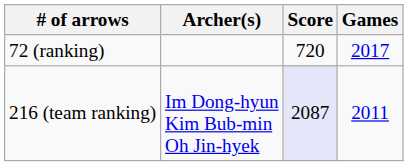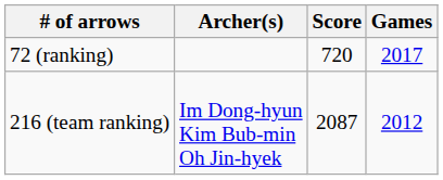 <table class="wikitable">
 <tr>
 <th># of arrows</th>
 <th>Archer(s)</th>
 <th>Score</th>
 <th>Games</th>
 </tr>
 <tr>
 <td>72 (ranking)</td>
 <td></td>
 <td align=center>720</td>
 <td align=center><a href='#'>2017</a></td>
 </tr>
 <tr>
 <td>216 (team ranking)</td>
 <td> <br> <a href='#'>Im Dong-hyun</a> <br> <a href='#'>Kim Bub-min</a> <br> <a href='#'>Oh Jin-hyek</a></td>
-<td align=center style="background: lavender;">2087</td>
-<td align=center><a href='#'>2011</a></td>
+<td align=center>2087</td>
+<td align=center><a href='#'>2012</a></td>
 </tr>
 </table>
